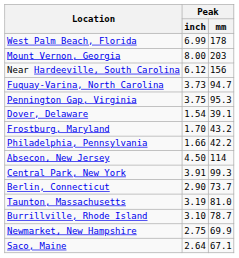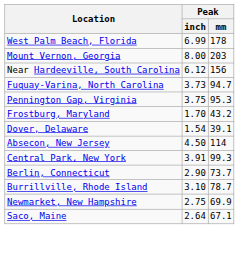 <table class="wikitable" style="float:right;margin:0 0 0.5em 1em;">
 <tr>
 <th rowspan=2>Location</th>
 <th colspan=2>Peak</th>
 </tr>
 <tr>
 <th>inch</th>
 <th>mm</th>
 </tr>
 <tr>
 <td><a href='#'>West Palm Beach, Florida</a></td>
 <td>6.99</td>
 <td>178</td>
 </tr>
 <tr>
 <td><a href='#'>Mount Vernon, Georgia</a></td>
 <td>8.00</td>
 <td>203</td>
 </tr>
 <tr>
 <td>Near <a href='#'>Hardeeville, South Carolina</a></td>
 <td>6.12</td>
 <td>156</td>
 </tr>
 <tr>
 <td><a href='#'>Fuquay-Varina, North Carolina</a></td>
 <td>3.73</td>
 <td>94.7</td>
 </tr>
 <tr>
 <td><a href='#'>Pennington Gap, Virginia</a></td>
 <td>3.75</td>
 <td>95.3</td>
 </tr>
 <tr>
-<td><a href='#'>Dover, Delaware</a></td>
-<td>1.54</td>
-<td>39.1</td>
-</tr>
-<tr>
 <td><a href='#'>Frostburg, Maryland</a></td>
 <td>1.70</td>
 <td>43.2</td>
 </tr>
 <tr>
-<td><a href='#'>Philadelphia, Pennsylvania</a></td>
-<td>1.66</td>
-<td>42.2</td>
+<td><a href='#'>Dover, Delaware</a></td>
+<td>1.54</td>
+<td>39.1</td>
 </tr>
 <tr>
 <td><a href='#'>Absecon, New Jersey</a></td>
 <td>4.50</td>
 <td>114</td>
 </tr>
 <tr>
 <td><a href='#'>Central Park, New York</a></td>
 <td>3.91</td>
 <td>99.3</td>
 </tr>
 <tr>
 <td><a href='#'>Berlin, Connecticut</a></td>
 <td>2.90</td>
 <td>73.7</td>
 </tr>
 <tr>
-<td><a href='#'>Taunton, Massachusetts</a></td>
-<td>3.19</td>
-<td>81.0</td>
-</tr>
-<tr>
 <td><a href='#'>Burrillville, Rhode Island</a></td>
 <td>3.10</td>
 <td>78.7</td>
 </tr>
 <tr>
 <td><a href='#'>Newmarket, New Hampshire</a></td>
 <td>2.75</td>
 <td>69.9</td>
 </tr>
 <tr>
 <td><a href='#'>Saco, Maine</a></td>
 <td>2.64</td>
 <td>67.1</td>
 </tr>
 </table>
